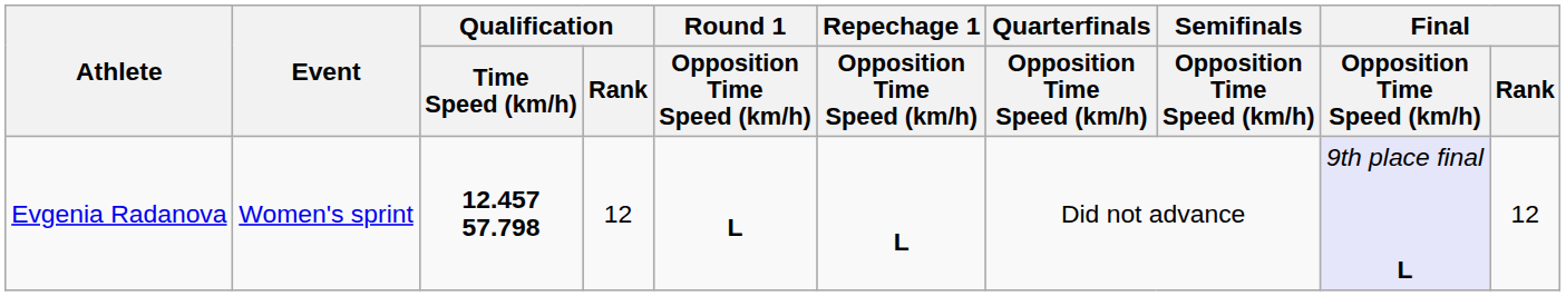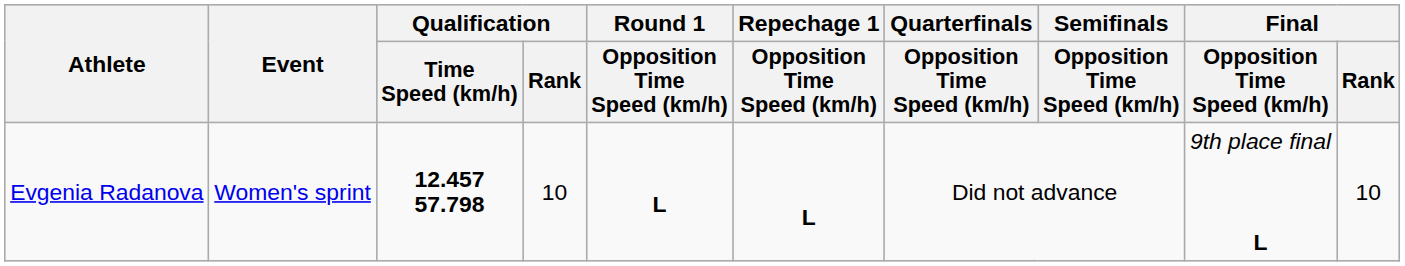 <table class="wikitable" style="font-size:90%">
 <tr>
 <th rowspan="2">Athlete</th>
 <th rowspan="2">Event</th>
 <th colspan=2>Qualification</th>
 <th>Round 1</th>
 <th>Repechage 1</th>
 <th>Quarterfinals</th>
 <th>Semifinals</th>
 <th colspan=2>Final</th>
 </tr>
 <tr style="font-size:95%">
 <th>Time<br>Speed (km/h)</th>
 <th>Rank</th>
 <th>Opposition<br>Time<br>Speed (km/h)</th>
 <th>Opposition<br>Time<br>Speed (km/h)</th>
 <th>Opposition<br>Time<br>Speed (km/h)</th>
 <th>Opposition<br>Time<br>Speed (km/h)</th>
 <th>Opposition<br>Time<br>Speed (km/h)</th>
 <th>Rank</th>
 </tr>
 <tr align=center>
 <td align=left><a href='#'>Evgenia Radanova</a></td>
 <td align=left><a href='#'>Women's sprint</a></td>
 <td><strong>12.457<br>57.798</strong></td>
-<td>12</td>
+<td>10</td>
 <td><br><strong>L</strong></td>
 <td><br><br><strong>L</strong></td>
 <td colspan=2>Did not advance</td>
-<td style="background: lavender;"><em>9th place final</em><br><br><br><br><strong>L</strong></td>
-<td>12</td>
+<td><em>9th place final</em><br><br><br><br><strong>L</strong></td>
+<td>10</td>
 </tr>
 </table>
